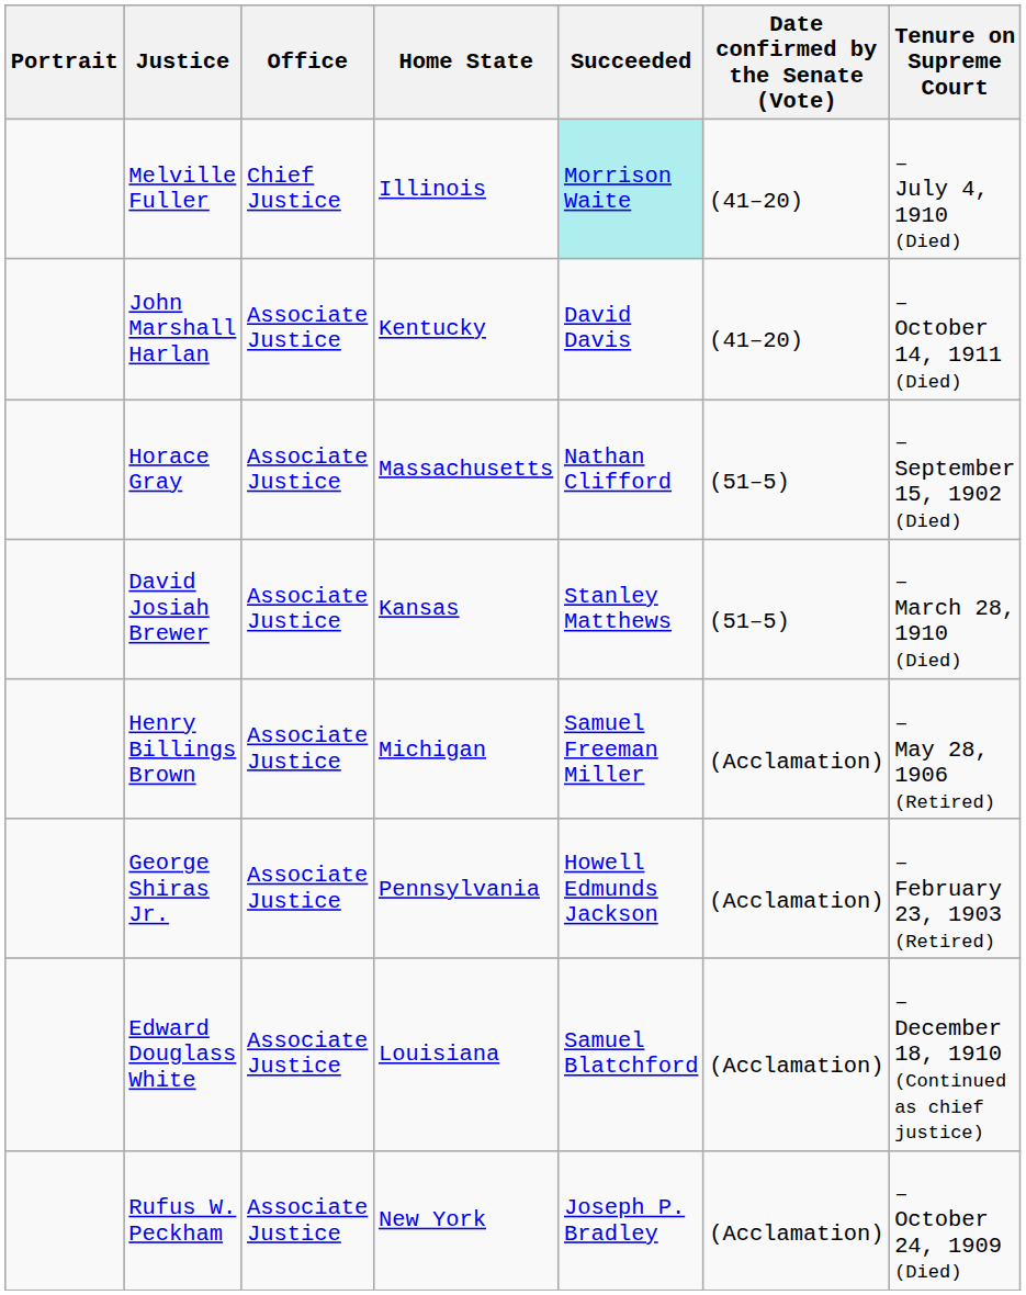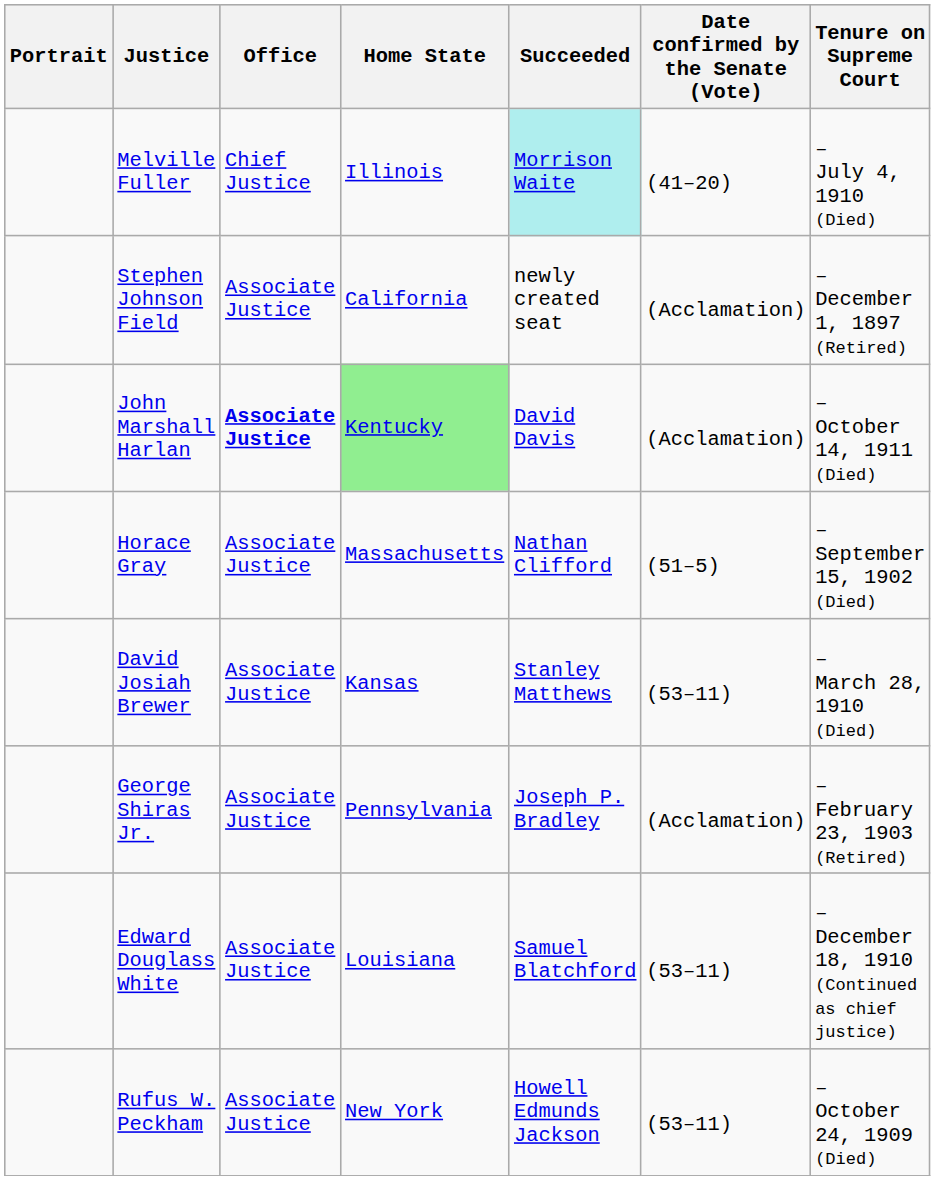 <table class="wikitable sortable">
 <tr>
 <th scope="col" style="width: 10px;">Portrait</th>
 <th scope="col" style="width: 10px;">Justice</th>
 <th scope="col" style="width: 10px;">Office</th>
 <th scope="col" style="width: 10px;">Home State</th>
 <th scope="col" style="width: 10px;">Succeeded</th>
 <th scope="col" style="width: 10px;">Date confirmed by the Senate<br>(Vote)</th>
 <th scope="col" style="width: 10px;">Tenure on Supreme Court</th>
 </tr>
 <tr>
 <td></td>
 <td><a href='#'>Melville Fuller</a></td>
 <td><a href='#'>Chief Justice</a></td>
 <td><a href='#'>Illinois</a></td>
 <td style="background: paleturquoise;"><a href='#'>Morrison Waite</a></td>
 <td><br>(41–20)</td>
 <td><br>–<br>July 4, 1910<br><small>(Died)</small></td>
 </tr>
 <tr>
 <td></td>
+<td><a href='#'>Stephen Johnson Field</a></td>
+<td><a href='#'>Associate Justice</a></td>
+<td><a href='#'>California</a></td>
+<td>newly created seat</td>
+<td><br>(Acclamation)</td>
+<td><br>–<br>December 1, 1897<br><small>(Retired)</small></td>
+</tr>
+<tr>
+<td></td>
 <td><a href='#'>John Marshall Harlan</a></td>
-<td><a href='#'>Associate Justice</a></td>
-<td><a href='#'>Kentucky</a></td>
+<td><strong><a href='#'>Associate Justice</a></strong></td>
+<td style="background: lightgreen;"><a href='#'>Kentucky</a></td>
 <td><a href='#'>David Davis</a></td>
-<td><br>(41–20)</td>
+<td><br>(Acclamation)</td>
 <td><br>–<br>October 14, 1911<br><small>(Died)</small></td>
 </tr>
 <tr>
 <td></td>
 <td><a href='#'>Horace Gray</a></td>
 <td><a href='#'>Associate Justice</a></td>
 <td><a href='#'>Massachusetts</a></td>
 <td><a href='#'>Nathan Clifford</a></td>
 <td><br>(51–5)</td>
 <td><br>–<br>September 15, 1902<br><small>(Died)</small></td>
 </tr>
 <tr>
 <td></td>
 <td><a href='#'>David Josiah Brewer</a></td>
 <td><a href='#'>Associate Justice</a></td>
 <td><a href='#'>Kansas</a></td>
 <td><a href='#'>Stanley Matthews</a></td>
-<td><br>(51–5)</td>
+<td><br>(53–11)</td>
 <td><br>–<br>March 28, 1910<br><small>(Died)</small></td>
-</tr>
-<tr>
-<td></td>
-<td><a href='#'>Henry Billings Brown</a></td>
-<td><a href='#'>Associate Justice</a></td>
-<td><a href='#'>Michigan</a></td>
-<td><a href='#'>Samuel Freeman Miller</a></td>
-<td><br>(Acclamation)</td>
-<td><br>–<br>May 28, 1906<br><small>(Retired)</small></td>
 </tr>
 <tr>
 <td></td>
 <td><a href='#'>George Shiras Jr.</a></td>
 <td><a href='#'>Associate Justice</a></td>
 <td><a href='#'>Pennsylvania</a></td>
-<td><a href='#'>Howell Edmunds Jackson</a></td>
+<td><a href='#'>Joseph P. Bradley</a></td>
 <td><br>(Acclamation)</td>
 <td><br>–<br>February 23, 1903<br><small>(Retired)</small></td>
 </tr>
 <tr>
 <td></td>
 <td><a href='#'>Edward Douglass White</a></td>
 <td><a href='#'>Associate Justice</a></td>
 <td><a href='#'>Louisiana</a></td>
 <td><a href='#'>Samuel Blatchford</a></td>
-<td><br>(Acclamation)</td>
+<td><br>(53–11)</td>
 <td><br>–<br>December 18, 1910<br><small><span>(Continued as chief justice)</span></small></td>
 </tr>
 <tr>
 <td></td>
 <td><a href='#'>Rufus W. Peckham</a></td>
 <td><a href='#'>Associate Justice</a></td>
 <td><a href='#'>New York</a></td>
-<td><a href='#'>Joseph P. Bradley</a></td>
-<td><br>(Acclamation)</td>
+<td><a href='#'>Howell Edmunds Jackson</a></td>
+<td><br>(53–11)</td>
 <td><br>–<br>October 24, 1909<br><small>(Died)</small></td>
 </tr>
 <tr>
 </tr>
 </table>
